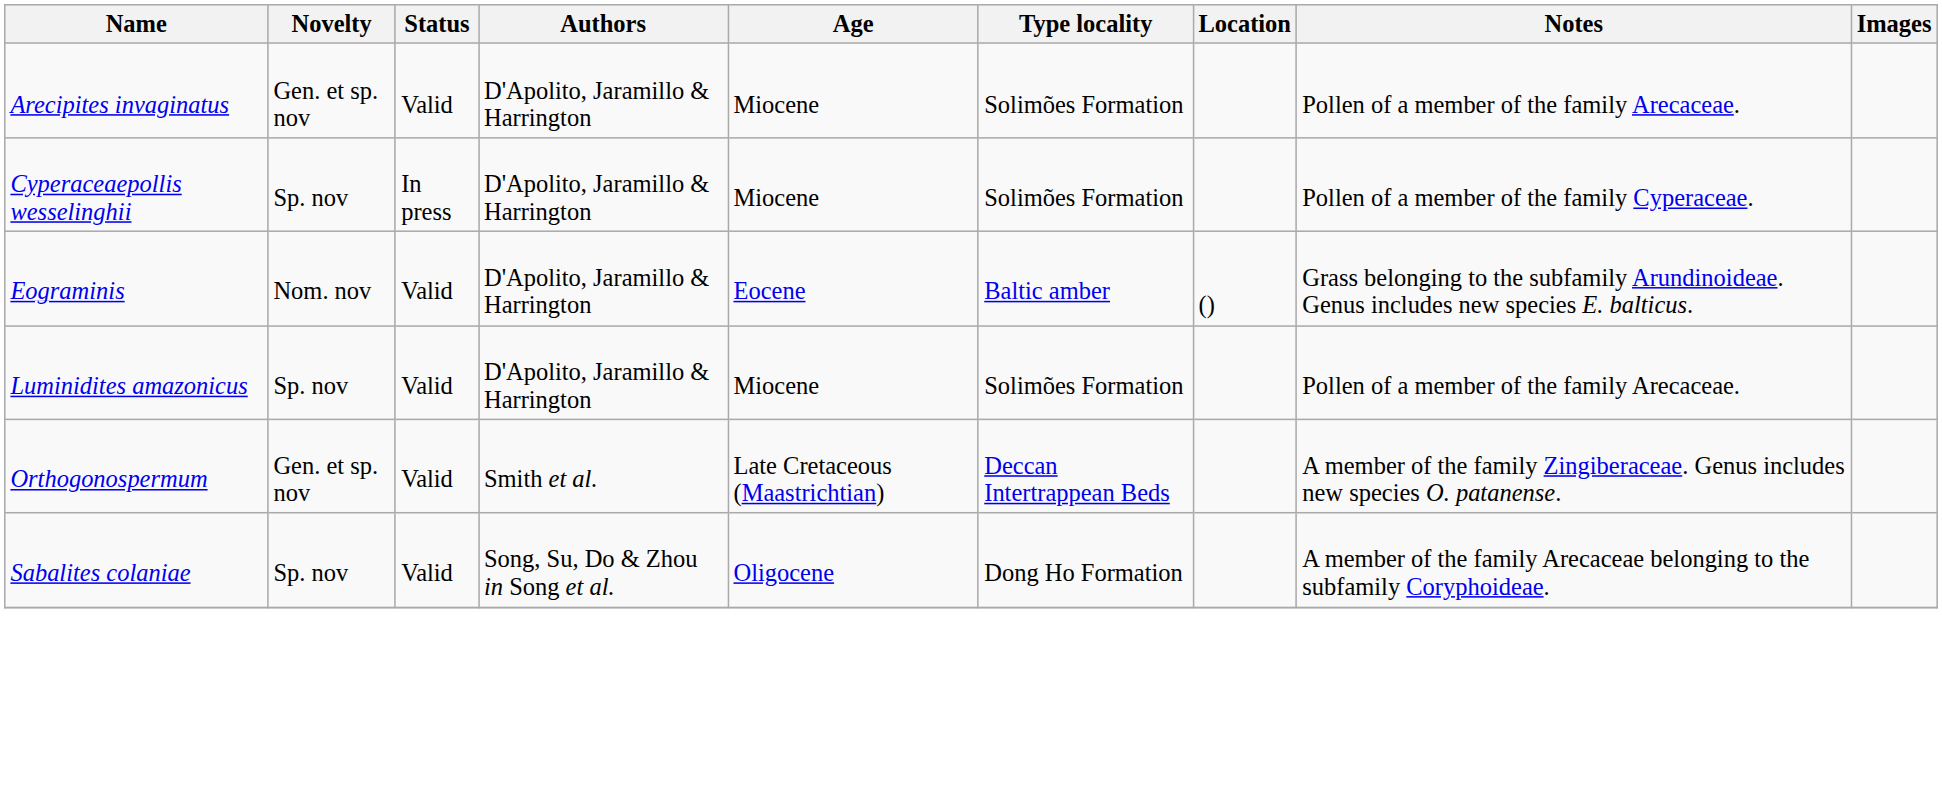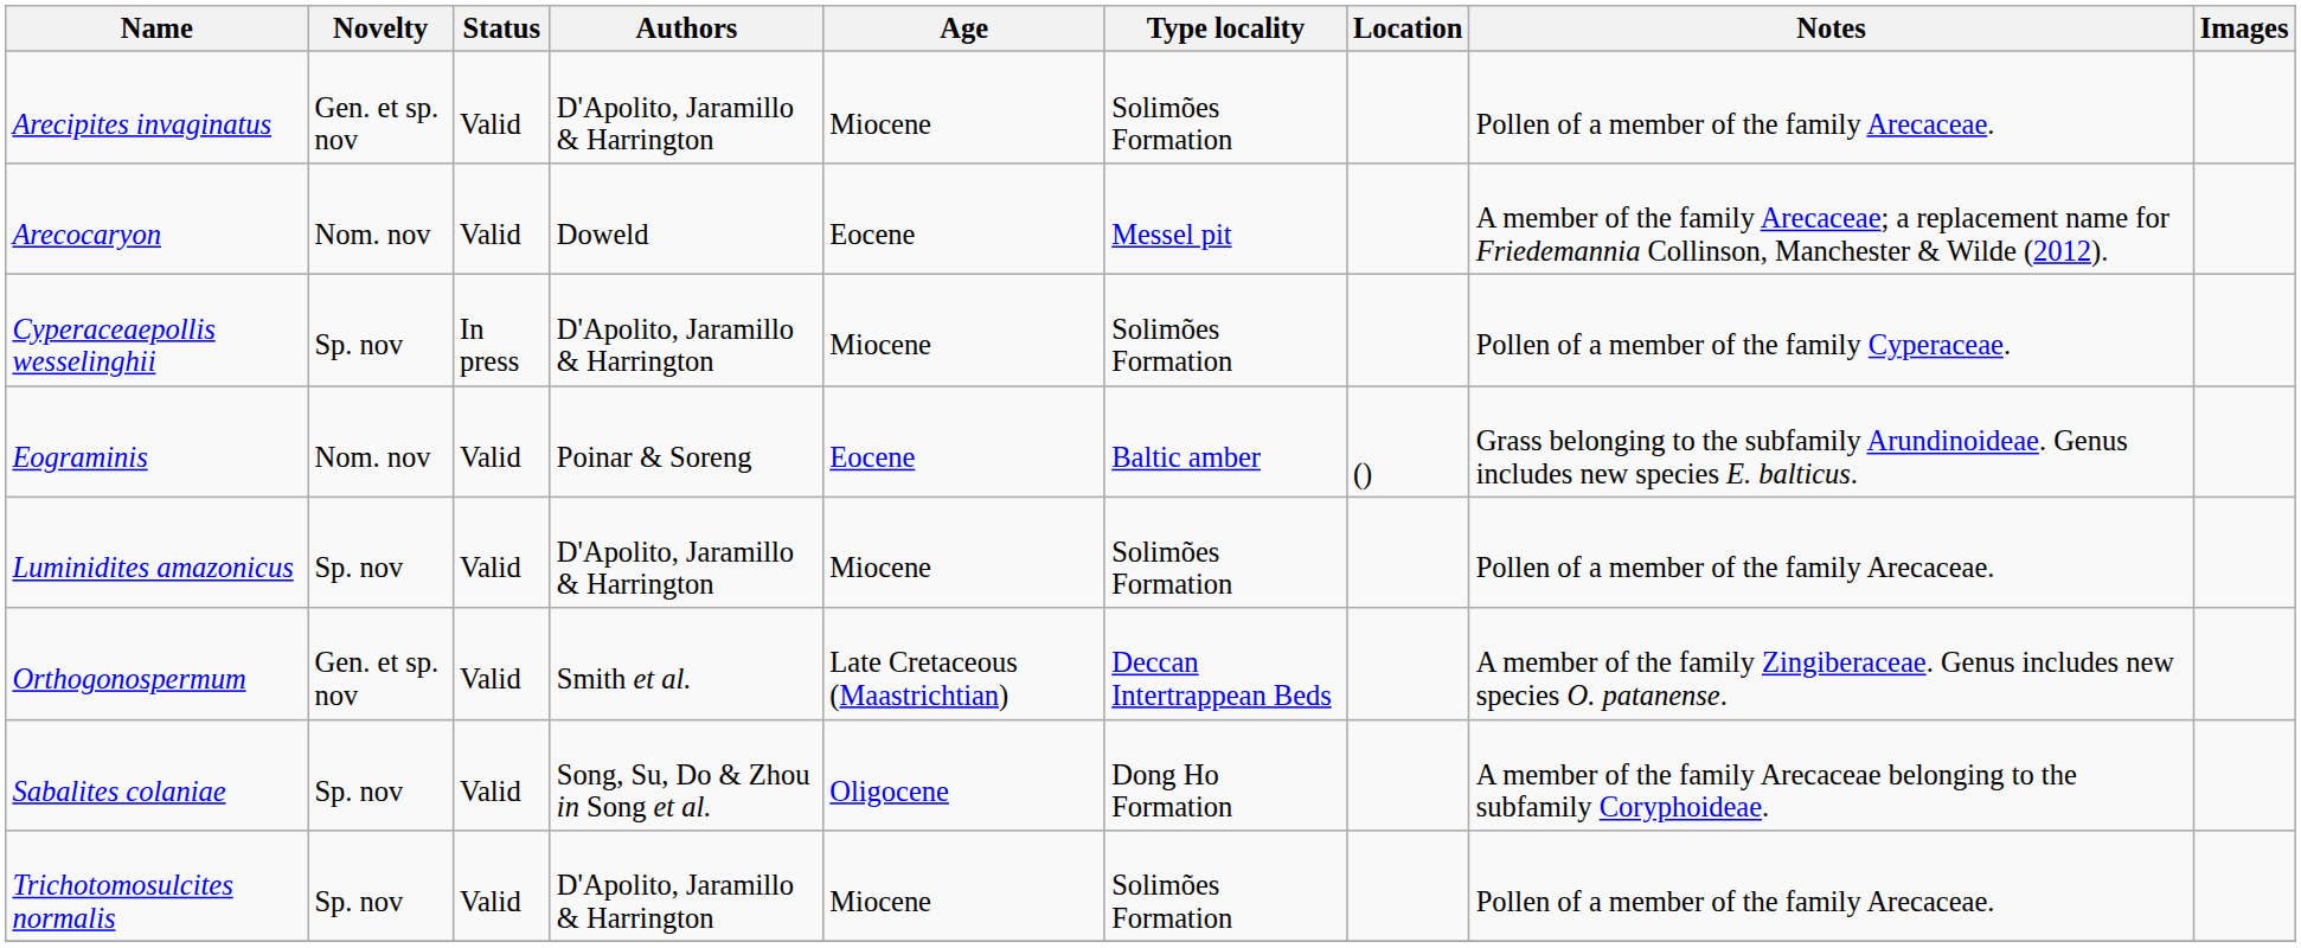 <table class="wikitable sortable" align="center" width="100%">
 <tr>
 <th>Name</th>
 <th>Novelty</th>
 <th>Status</th>
 <th>Authors</th>
 <th>Age</th>
 <th>Type locality</th>
 <th>Location</th>
 <th>Notes</th>
 <th>Images</th>
 </tr>
 <tr>
 <td><br><em><a href='#'>Arecipites invaginatus</a></em></td>
 <td><br>Gen. et sp. nov</td>
 <td><br>Valid</td>
 <td><br>D'Apolito, Jaramillo & Harrington</td>
 <td><br>Miocene</td>
 <td><br>Solimões Formation</td>
 <td><br></td>
 <td><br>Pollen of a member of the family <a href='#'>Arecaceae</a>.</td>
 <td></td>
 </tr>
 <tr>
+<td><br><em><a href='#'>Arecocaryon</a></em></td>
+<td><br>Nom. nov</td>
+<td><br>Valid</td>
+<td><br>Doweld</td>
+<td><br>Eocene</td>
+<td><br><a href='#'>Messel pit</a></td>
+<td><br></td>
+<td><br>A member of the family <a href='#'>Arecaceae</a>; a replacement name for <em>Friedemannia</em> Collinson, Manchester & Wilde (<a href='#'>2012</a>).</td>
+<td></td>
+</tr>
+<tr>
 <td><br><em><a href='#'>Cyperaceaepollis wesselinghii</a></em></td>
 <td><br>Sp. nov</td>
 <td><br>In press</td>
 <td><br>D'Apolito, Jaramillo & Harrington</td>
 <td><br>Miocene</td>
 <td><br>Solimões Formation</td>
 <td><br></td>
 <td><br>Pollen of a member of the family <a href='#'>Cyperaceae</a>.</td>
 <td></td>
 </tr>
 <tr>
 <td><br><em><a href='#'>Eograminis</a></em></td>
 <td><br>Nom. nov</td>
 <td><br>Valid</td>
-<td><br>D'Apolito, Jaramillo & Harrington</td>
+<td><br>Poinar & Soreng</td>
 <td><br><a href='#'>Eocene</a></td>
 <td><br><a href='#'>Baltic amber</a></td>
 <td><br><br>()</td>
 <td><br>Grass belonging to the subfamily <a href='#'>Arundinoideae</a>. Genus includes new species <em>E. balticus</em>.</td>
 <td></td>
 </tr>
 <tr>
 <td><br><em><a href='#'>Luminidites amazonicus</a></em></td>
 <td><br>Sp. nov</td>
 <td><br>Valid</td>
 <td><br>D'Apolito, Jaramillo & Harrington</td>
 <td><br>Miocene</td>
 <td><br>Solimões Formation</td>
 <td><br></td>
 <td><br>Pollen of a member of the family Arecaceae.</td>
 <td></td>
 </tr>
 <tr>
 <td><br><em><a href='#'>Orthogonospermum</a></em></td>
 <td><br>Gen. et sp. nov</td>
 <td><br>Valid</td>
 <td><br>Smith <em>et al.</em></td>
 <td><br>Late Cretaceous (<a href='#'>Maastrichtian</a>)</td>
 <td><br><a href='#'>Deccan</a> <a href='#'>Intertrappean Beds</a></td>
 <td><br></td>
 <td><br>A member of the family <a href='#'>Zingiberaceae</a>. Genus includes new species <em>O. patanense</em>.</td>
 <td></td>
 </tr>
 <tr>
 <td><br><em><a href='#'>Sabalites colaniae</a></em></td>
 <td><br>Sp. nov</td>
 <td><br>Valid</td>
 <td><br>Song, Su, Do & Zhou <em>in</em> Song <em>et al.</em></td>
 <td><br><a href='#'>Oligocene</a></td>
 <td><br>Dong Ho Formation</td>
 <td><br></td>
 <td><br>A member of the family Arecaceae belonging to the subfamily <a href='#'>Coryphoideae</a>.</td>
 <td></td>
 </tr>
 <tr>
+<td><br><em><a href='#'>Trichotomosulcites normalis</a></em></td>
+<td><br>Sp. nov</td>
+<td><br>Valid</td>
+<td><br>D'Apolito, Jaramillo & Harrington</td>
+<td><br>Miocene</td>
+<td><br>Solimões Formation</td>
+<td><br></td>
+<td><br>Pollen of a member of the family Arecaceae.</td>
+<td></td>
+</tr>
+<tr>
 </tr>
 </table>
